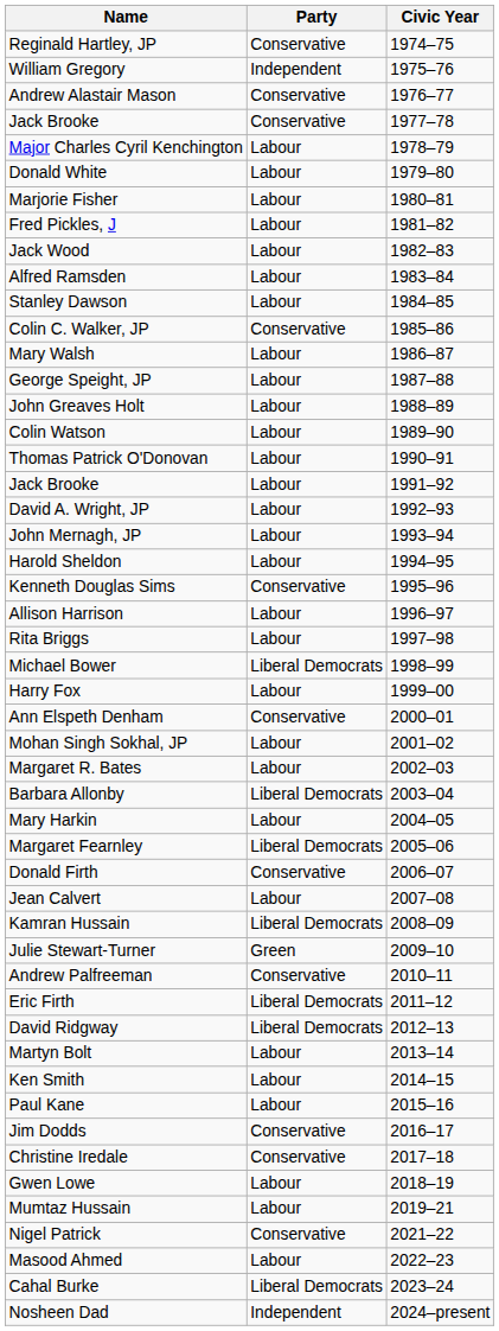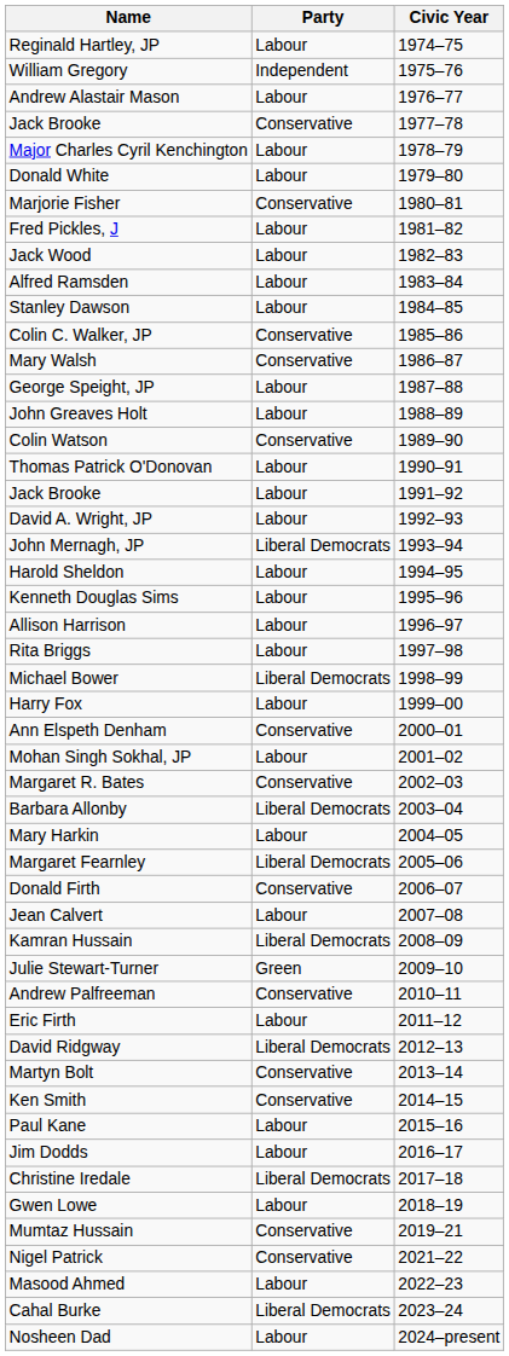 <table class="wikitable">
 <tr>
 <th>Name</th>
 <th>Party</th>
 <th>Civic Year</th>
 </tr>
 <tr>
 <td>Reginald Hartley, JP</td>
-<td>Conservative</td>
+<td>Labour</td>
 <td>1974–75</td>
 </tr>
 <tr>
 <td>William Gregory</td>
 <td>Independent</td>
 <td>1975–76</td>
 </tr>
 <tr>
 <td>Andrew Alastair Mason</td>
-<td>Conservative</td>
+<td>Labour</td>
 <td>1976–77</td>
 </tr>
 <tr>
 <td>Jack Brooke</td>
 <td>Conservative</td>
 <td>1977–78</td>
 </tr>
 <tr>
 <td><a href='#'>Major</a> Charles Cyril Kenchington</td>
 <td>Labour</td>
 <td>1978–79</td>
 </tr>
 <tr>
 <td>Donald White</td>
 <td>Labour</td>
 <td>1979–80</td>
 </tr>
 <tr>
 <td>Marjorie Fisher</td>
-<td>Labour</td>
+<td>Conservative</td>
 <td>1980–81</td>
 </tr>
 <tr>
 <td>Fred Pickles, <a href='#'>J</a></td>
 <td>Labour</td>
 <td>1981–82</td>
 </tr>
 <tr>
 <td>Jack Wood</td>
 <td>Labour</td>
 <td>1982–83</td>
 </tr>
 <tr>
 <td>Alfred Ramsden</td>
 <td>Labour</td>
 <td>1983–84</td>
 </tr>
 <tr>
 <td>Stanley Dawson</td>
 <td>Labour</td>
 <td>1984–85</td>
 </tr>
 <tr>
 <td>Colin C. Walker, JP</td>
 <td>Conservative</td>
 <td>1985–86</td>
 </tr>
 <tr>
 <td>Mary Walsh</td>
-<td>Labour</td>
+<td>Conservative</td>
 <td>1986–87</td>
 </tr>
 <tr>
 <td>George Speight, JP</td>
 <td>Labour</td>
 <td>1987–88</td>
 </tr>
 <tr>
 <td>John Greaves Holt</td>
 <td>Labour</td>
 <td>1988–89</td>
 </tr>
 <tr>
 <td>Colin Watson</td>
-<td>Labour</td>
+<td>Conservative</td>
 <td>1989–90</td>
 </tr>
 <tr>
 <td>Thomas Patrick O'Donovan</td>
 <td>Labour</td>
 <td>1990–91</td>
 </tr>
 <tr>
 <td>Jack Brooke</td>
 <td>Labour</td>
 <td>1991–92</td>
 </tr>
 <tr>
 <td>David A. Wright,  JP</td>
 <td>Labour</td>
 <td>1992–93</td>
 </tr>
 <tr>
 <td>John Mernagh, JP</td>
-<td>Labour</td>
+<td>Liberal Democrats</td>
 <td>1993–94</td>
 </tr>
 <tr>
 <td>Harold Sheldon</td>
 <td>Labour</td>
 <td>1994–95</td>
 </tr>
 <tr>
 <td>Kenneth Douglas Sims</td>
-<td>Conservative</td>
+<td>Labour</td>
 <td>1995–96</td>
 </tr>
 <tr>
 <td>Allison Harrison</td>
 <td>Labour</td>
 <td>1996–97</td>
 </tr>
 <tr>
 <td>Rita Briggs</td>
 <td>Labour</td>
 <td>1997–98</td>
 </tr>
 <tr>
 <td>Michael Bower</td>
 <td>Liberal Democrats</td>
 <td>1998–99</td>
 </tr>
 <tr>
 <td>Harry Fox</td>
 <td>Labour</td>
 <td>1999–00</td>
 </tr>
 <tr>
 <td>Ann Elspeth Denham</td>
 <td>Conservative</td>
 <td>2000–01</td>
 </tr>
 <tr>
 <td>Mohan Singh Sokhal, JP</td>
 <td>Labour</td>
 <td>2001–02</td>
 </tr>
 <tr>
 <td>Margaret R. Bates</td>
-<td>Labour</td>
+<td>Conservative</td>
 <td>2002–03</td>
 </tr>
 <tr>
 <td>Barbara Allonby</td>
 <td>Liberal Democrats</td>
 <td>2003–04</td>
 </tr>
 <tr>
 <td>Mary Harkin</td>
 <td>Labour</td>
 <td>2004–05</td>
 </tr>
 <tr>
 <td>Margaret Fearnley</td>
 <td>Liberal Democrats</td>
 <td>2005–06</td>
 </tr>
 <tr>
 <td>Donald Firth</td>
 <td>Conservative</td>
 <td>2006–07</td>
 </tr>
 <tr>
 <td>Jean Calvert</td>
 <td>Labour</td>
 <td>2007–08</td>
 </tr>
 <tr>
 <td>Kamran Hussain</td>
 <td>Liberal Democrats</td>
 <td>2008–09</td>
 </tr>
 <tr>
 <td>Julie Stewart-Turner</td>
 <td>Green</td>
 <td>2009–10</td>
 </tr>
 <tr>
 <td>Andrew Palfreeman</td>
 <td>Conservative</td>
 <td>2010–11</td>
 </tr>
 <tr>
 <td>Eric Firth</td>
-<td>Liberal Democrats</td>
+<td>Labour</td>
 <td>2011–12</td>
 </tr>
 <tr>
 <td>David Ridgway</td>
 <td>Liberal Democrats</td>
 <td>2012–13</td>
 </tr>
 <tr>
 <td>Martyn Bolt</td>
-<td>Labour</td>
+<td>Conservative</td>
 <td>2013–14</td>
 </tr>
 <tr>
 <td>Ken Smith</td>
-<td>Labour</td>
+<td>Conservative</td>
 <td>2014–15</td>
 </tr>
 <tr>
 <td>Paul Kane</td>
 <td>Labour</td>
 <td>2015–16</td>
 </tr>
 <tr>
 <td>Jim Dodds</td>
-<td>Conservative</td>
+<td>Labour</td>
 <td>2016–17</td>
 </tr>
 <tr>
 <td>Christine Iredale</td>
-<td>Conservative</td>
+<td>Liberal Democrats</td>
 <td>2017–18</td>
 </tr>
 <tr>
 <td>Gwen Lowe</td>
 <td>Labour</td>
 <td>2018–19</td>
 </tr>
 <tr>
 <td>Mumtaz Hussain</td>
-<td>Labour</td>
+<td>Conservative</td>
 <td>2019–21</td>
 </tr>
 <tr>
 <td>Nigel Patrick</td>
 <td>Conservative</td>
 <td>2021–22</td>
 </tr>
 <tr>
 <td>Masood Ahmed</td>
 <td>Labour</td>
 <td>2022–23</td>
 </tr>
 <tr>
 <td>Cahal Burke</td>
 <td>Liberal Democrats</td>
 <td>2023–24</td>
 </tr>
 <tr>
 <td>Nosheen Dad</td>
-<td>Independent</td>
+<td>Labour</td>
 <td>2024–present</td>
 </tr>
 </table>
